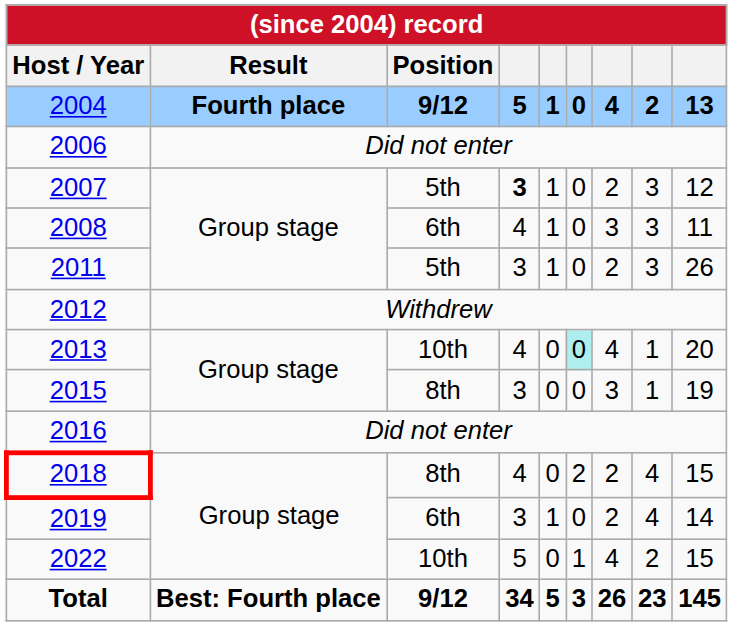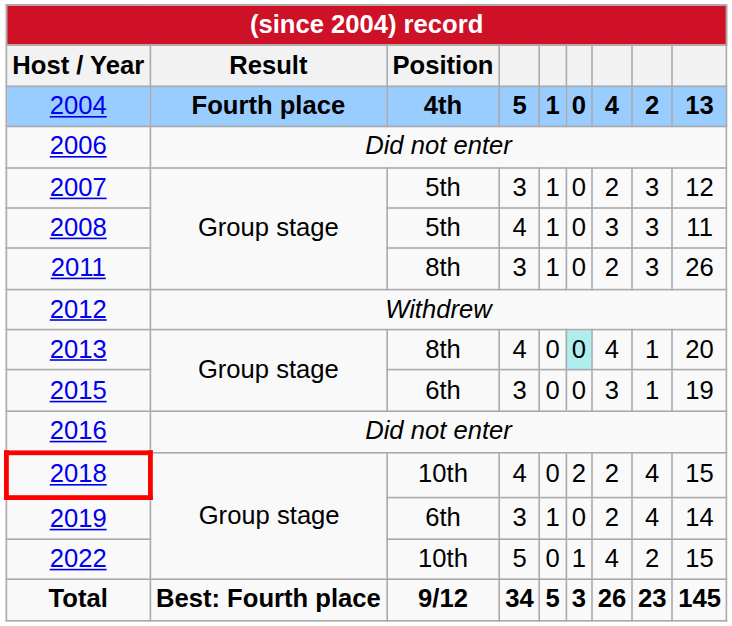 <table class="wikitable" style="text-align: center;">
 <tr>
 <th style="background: #CE1126; color: #FFFFFF;" colspan=9><a href='#'></a> (since 2004) record</th>
 </tr>
 <tr>
 <th>Host / Year</th>
 <th>Result</th>
 <th>Position</th>
 <th></th>
 <th></th>
 <th></th>
 <th></th>
 <th></th>
 <th></th>
 </tr>
 <tr style="background:#9acdff;">
 <td> <a href='#'>2004</a></td>
 <td><strong>Fourth place</strong></td>
-<td><strong>9/12</strong></td>
+<td><strong>4th</strong></td>
 <td><strong>5</strong></td>
 <td><strong>1</strong></td>
 <td><strong>0</strong></td>
 <td><strong>4</strong></td>
 <td><strong>2</strong></td>
 <td><strong>13</strong></td>
 </tr>
 <tr>
 <td> <a href='#'>2006</a></td>
 <td colspan=8><em>Did not enter</em></td>
 </tr>
 <tr>
 <td> <a href='#'>2007</a></td>
 <td rowspan="3">Group stage</td>
 <td>5th</td>
-<td><strong>3</strong></td>
+<td>3</td>
 <td>1</td>
 <td>0</td>
 <td>2</td>
 <td>3</td>
 <td>12</td>
 </tr>
 <tr>
 <td> <a href='#'>2008</a></td>
-<td>6th</td>
+<td>5th</td>
 <td>4</td>
 <td>1</td>
 <td>0</td>
 <td>3</td>
 <td>3</td>
 <td>11</td>
 </tr>
 <tr>
 <td> <a href='#'>2011</a></td>
-<td>5th</td>
+<td>8th</td>
 <td>3</td>
 <td>1</td>
 <td>0</td>
 <td>2</td>
 <td>3</td>
 <td>26</td>
 </tr>
 <tr>
 <td> <a href='#'>2012</a></td>
 <td colspan=8><em>Withdrew</em></td>
 </tr>
 <tr>
 <td> <a href='#'>2013</a></td>
 <td rowspan="2">Group stage</td>
-<td>10th</td>
+<td>8th</td>
 <td>4</td>
 <td>0</td>
 <td style="background: paleturquoise;">0</td>
 <td>4</td>
 <td>1</td>
 <td>20</td>
 </tr>
 <tr>
 <td> <a href='#'>2015</a></td>
-<td>8th</td>
+<td>6th</td>
 <td>3</td>
 <td>0</td>
 <td>0</td>
 <td>3</td>
 <td>1</td>
 <td>19</td>
 </tr>
 <tr>
 <td> <a href='#'>2016</a></td>
 <td colspan=8><em>Did not enter</em></td>
 </tr>
 <tr>
 <td style="border:3px solid red"> <a href='#'>2018</a></td>
 <td rowspan="3">Group stage</td>
-<td>8th</td>
+<td>10th</td>
 <td>4</td>
 <td>0</td>
 <td>2</td>
 <td>2</td>
 <td>4</td>
 <td>15</td>
 </tr>
 <tr>
 <td> <a href='#'>2019</a></td>
 <td>6th</td>
 <td>3</td>
 <td>1</td>
 <td>0</td>
 <td>2</td>
 <td>4</td>
 <td>14</td>
 </tr>
 <tr>
 <td> <a href='#'>2022</a></td>
 <td>10th</td>
 <td>5</td>
 <td>0</td>
 <td>1</td>
 <td>4</td>
 <td>2</td>
 <td>15</td>
 </tr>
 <tr>
 <td><strong>Total</strong></td>
 <td><strong>Best: Fourth place</strong></td>
 <td><strong>9/12</strong></td>
 <td><strong>34</strong></td>
 <td><strong>5</strong></td>
 <td><strong>3</strong></td>
 <td><strong>26</strong></td>
 <td><strong>23</strong></td>
 <td><strong>145</strong></td>
 </tr>
 </table>
